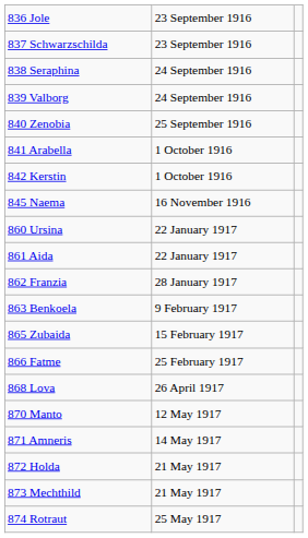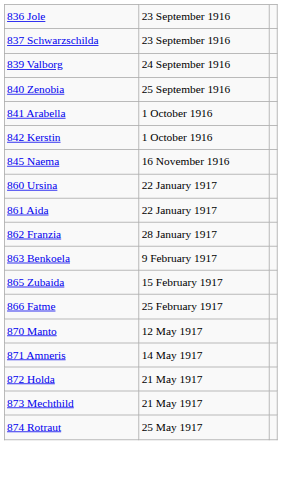 <table class="wikitable" style="font-size: 89%; float: left; width: 24em; margin-right: 1em; line-height: 1.65em !important; height: 540px;">
 <tr>
 <td><a href='#'>836 Jole</a></td>
 <td>23 September 1916</td>
 <td><small></small></td>
 </tr>
 <tr>
 <td><a href='#'>837 Schwarzschilda</a></td>
 <td>23 September 1916</td>
-<td><small></small></td>
-</tr>
-<tr>
-<td><a href='#'>838 Seraphina</a></td>
-<td>24 September 1916</td>
 <td><small></small></td>
 </tr>
 <tr>
 <td><a href='#'>839 Valborg</a></td>
 <td>24 September 1916</td>
 <td><small></small></td>
 </tr>
 <tr>
 <td><a href='#'>840 Zenobia</a></td>
 <td>25 September 1916</td>
 <td><small></small></td>
 </tr>
 <tr>
 <td><a href='#'>841 Arabella</a></td>
 <td>1 October 1916</td>
 <td><small></small></td>
 </tr>
 <tr>
 <td><a href='#'>842 Kerstin</a></td>
 <td>1 October 1916</td>
 <td><small></small></td>
 </tr>
 <tr>
 <td><a href='#'>845 Naema</a></td>
 <td>16 November 1916</td>
 <td><small></small></td>
 </tr>
 <tr>
 <td><a href='#'>860 Ursina</a></td>
 <td>22 January 1917</td>
 <td><small></small></td>
 </tr>
 <tr>
 <td><a href='#'>861 Aida</a></td>
 <td>22 January 1917</td>
 <td><small></small></td>
 </tr>
 <tr>
 <td><a href='#'>862 Franzia</a></td>
 <td>28 January 1917</td>
 <td><small></small></td>
 </tr>
 <tr>
 <td><a href='#'>863 Benkoela</a></td>
 <td>9 February 1917</td>
 <td><small></small></td>
 </tr>
 <tr>
 <td><a href='#'>865 Zubaida</a></td>
 <td>15 February 1917</td>
 <td><small></small></td>
 </tr>
 <tr>
 <td><a href='#'>866 Fatme</a></td>
 <td>25 February 1917</td>
 <td><small></small></td>
 </tr>
 <tr>
-<td><a href='#'>868 Lova</a></td>
-<td>26 April 1917</td>
-<td><small></small></td>
-</tr>
-<tr>
 <td><a href='#'>870 Manto</a></td>
 <td>12 May 1917</td>
 <td><small></small></td>
 </tr>
 <tr>
 <td><a href='#'>871 Amneris</a></td>
 <td>14 May 1917</td>
 <td><small></small></td>
 </tr>
 <tr>
 <td><a href='#'>872 Holda</a></td>
 <td>21 May 1917</td>
 <td><small></small></td>
 </tr>
 <tr>
 <td><a href='#'>873 Mechthild</a></td>
 <td>21 May 1917</td>
 <td><small></small></td>
 </tr>
 <tr>
 <td><a href='#'>874 Rotraut</a></td>
 <td>25 May 1917</td>
 <td><small></small></td>
 </tr>
 </table>
